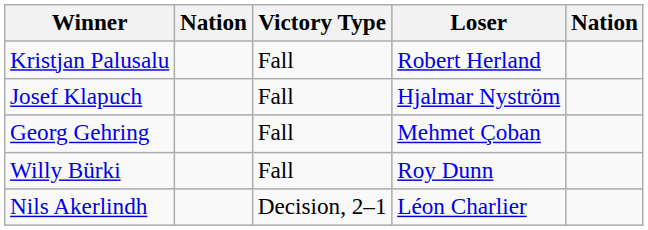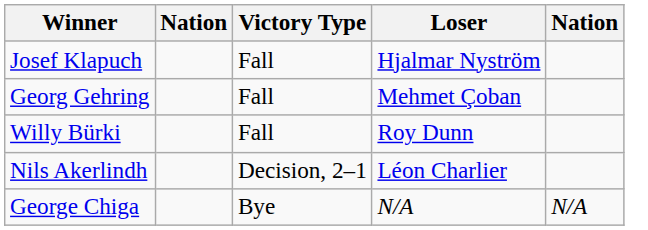 <table class="wikitable sortable" style="text-align:left;">
 <tr>
 <th>Winner</th>
 <th>Nation</th>
 <th>Victory Type</th>
 <th>Loser</th>
 <th>Nation</th>
-</tr>
-<tr>
-<td><a href='#'>Kristjan Palusalu</a></td>
-<td></td>
-<td>Fall</td>
-<td><a href='#'>Robert Herland</a></td>
-<td></td>
 </tr>
 <tr>
 <td><a href='#'>Josef Klapuch</a></td>
 <td></td>
 <td>Fall</td>
 <td><a href='#'>Hjalmar Nyström</a></td>
 <td></td>
 </tr>
 <tr>
 <td><a href='#'>Georg Gehring</a></td>
 <td></td>
 <td>Fall</td>
 <td><a href='#'>Mehmet Çoban</a></td>
 <td></td>
 </tr>
 <tr>
 <td><a href='#'>Willy Bürki</a></td>
 <td></td>
 <td>Fall</td>
 <td><a href='#'>Roy Dunn</a></td>
 <td></td>
 </tr>
 <tr>
 <td><a href='#'>Nils Akerlindh</a></td>
 <td></td>
 <td>Decision, 2–1</td>
 <td><a href='#'>Léon Charlier</a></td>
 <td></td>
 </tr>
+<tr>
+<td><a href='#'>George Chiga</a></td>
+<td></td>
+<td>Bye</td>
+<td><em>N/A</em></td>
+<td><em>N/A</em></td>
+</tr>
 </table>
